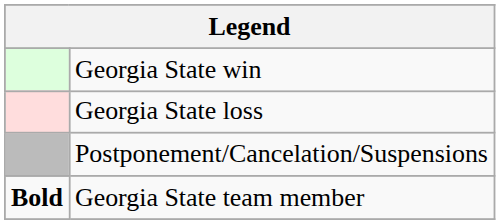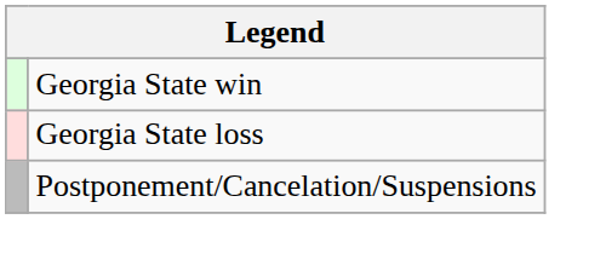 <table class="wikitable" style="font-size:90%">
 <tr>
 <th colspan="2">Legend</th>
 </tr>
 <tr>
 <td bgcolor="#ddffdd"> </td>
 <td>Georgia State win</td>
 </tr>
 <tr>
 <td bgcolor="#ffdddd"> </td>
 <td>Georgia State loss</td>
 </tr>
 <tr>
 <td bgcolor="#bbbbbb"> </td>
 <td>Postponement/Cancelation/Suspensions</td>
 </tr>
-<tr>
-<td><strong>Bold</strong></td>
-<td>Georgia State team member</td>
-</tr>
 </table>
